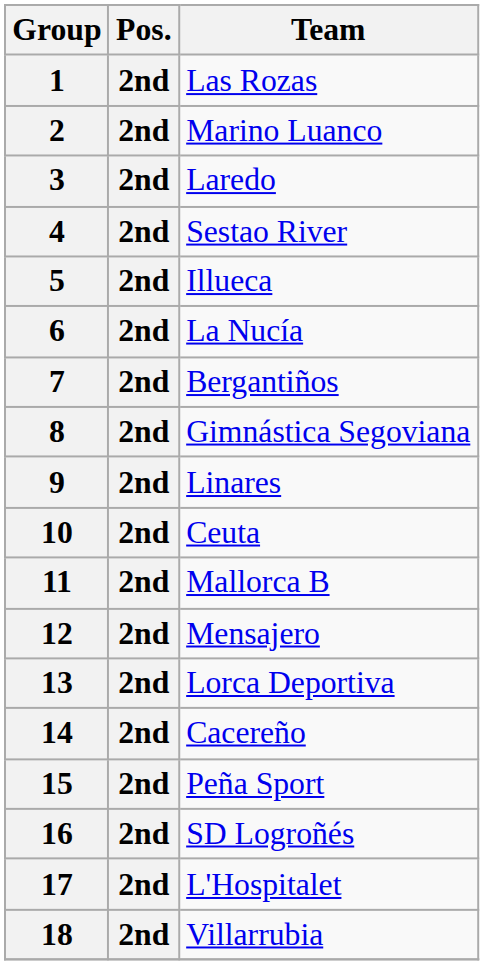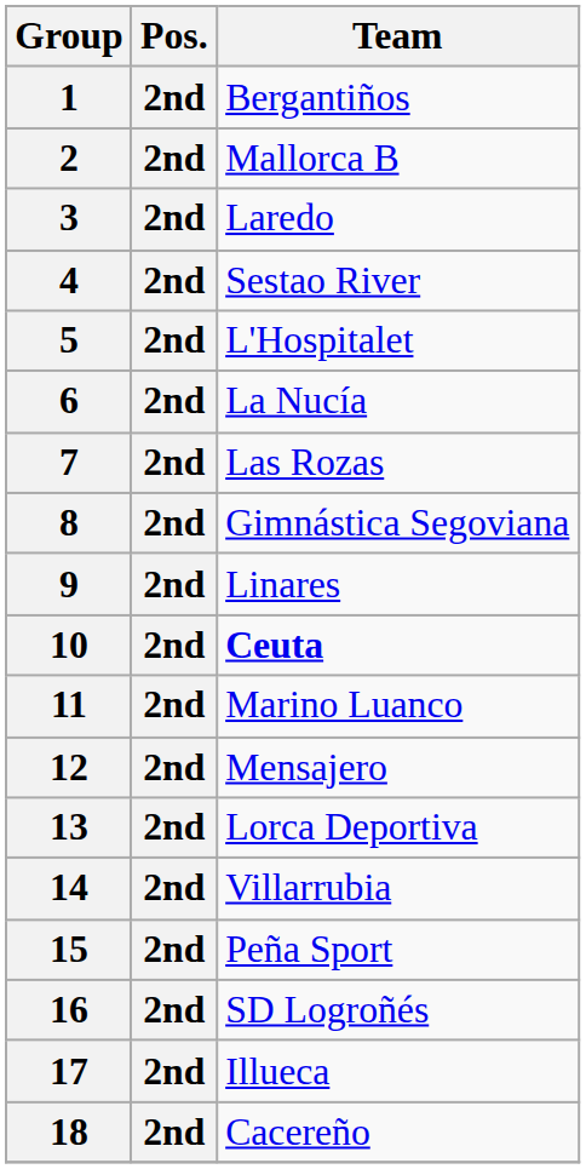 <table class="wikitable">
 <tr>
 <th>Group</th>
 <th>Pos.</th>
 <th>Team</th>
 </tr>
 <tr>
 <th>1</th>
 <th>2nd</th>
-<td><a href='#'>Las Rozas</a></td>
+<td><a href='#'>Bergantiños</a></td>
 </tr>
 <tr>
 <th>2</th>
 <th>2nd</th>
-<td><a href='#'>Marino Luanco</a></td>
+<td><a href='#'>Mallorca B</a></td>
 </tr>
 <tr>
 <th>3</th>
 <th>2nd</th>
 <td><a href='#'>Laredo</a></td>
 </tr>
 <tr>
 <th>4</th>
 <th>2nd</th>
 <td><a href='#'>Sestao River</a></td>
 </tr>
 <tr>
 <th>5</th>
 <th>2nd</th>
-<td><a href='#'>Illueca</a></td>
+<td><a href='#'>L'Hospitalet</a></td>
 </tr>
 <tr>
 <th>6</th>
 <th>2nd</th>
 <td><a href='#'>La Nucía</a></td>
 </tr>
 <tr>
 <th>7</th>
 <th>2nd</th>
-<td><a href='#'>Bergantiños</a></td>
+<td><a href='#'>Las Rozas</a></td>
 </tr>
 <tr>
 <th>8</th>
 <th>2nd</th>
 <td><a href='#'>Gimnástica Segoviana</a></td>
 </tr>
 <tr>
 <th>9</th>
 <th>2nd</th>
 <td><a href='#'>Linares</a></td>
 </tr>
 <tr>
 <th>10</th>
 <th>2nd</th>
-<td><a href='#'>Ceuta</a></td>
+<td><strong><a href='#'>Ceuta</a></strong></td>
 </tr>
 <tr>
 <th>11</th>
 <th>2nd</th>
-<td><a href='#'>Mallorca B</a></td>
+<td><a href='#'>Marino Luanco</a></td>
 </tr>
 <tr>
 <th>12</th>
 <th>2nd</th>
 <td><a href='#'>Mensajero</a></td>
 </tr>
 <tr>
 <th>13</th>
 <th>2nd</th>
 <td><a href='#'>Lorca Deportiva</a></td>
 </tr>
 <tr>
 <th>14</th>
 <th>2nd</th>
-<td><a href='#'>Cacereño</a></td>
+<td><a href='#'>Villarrubia</a></td>
 </tr>
 <tr>
 <th>15</th>
 <th>2nd</th>
 <td><a href='#'>Peña Sport</a></td>
 </tr>
 <tr>
 <th>16</th>
 <th>2nd</th>
 <td><a href='#'>SD Logroñés</a></td>
 </tr>
 <tr>
 <th>17</th>
 <th>2nd</th>
-<td><a href='#'>L'Hospitalet</a></td>
+<td><a href='#'>Illueca</a></td>
 </tr>
 <tr>
 <th>18</th>
 <th>2nd</th>
-<td><a href='#'>Villarrubia</a></td>
+<td><a href='#'>Cacereño</a></td>
 </tr>
 <tr>
 </tr>
 </table>
